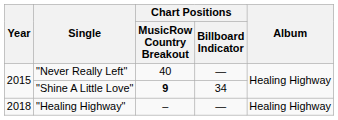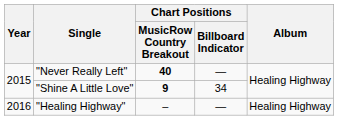 <table class="wikitable">
 <tr>
 <th rowspan="2">Year</th>
 <th rowspan="2">Single</th>
 <th colspan="2">Chart Positions</th>
 <th rowspan="2">Album</th>
 </tr>
 <tr>
 <th width="50">MusicRow Country Breakout</th>
 <th width="50">Billboard Indicator</th>
 </tr>
 <tr>
 <td rowspan="2">2015</td>
 <td>"Never Really Left"</td>
-<td style="text-align:center;">40</td>
+<td style="text-align:center;"><strong>40</strong></td>
 <td style="text-align:center;">—</td>
 <td rowspan="2">Healing Highway</td>
 </tr>
 <tr>
 <td>"Shine A Little Love"</td>
 <td style="text-align:center;"><strong>9</strong></td>
 <td style="text-align:center;">34</td>
 </tr>
 <tr>
-<td>2018</td>
+<td>2016</td>
 <td>"Healing Highway"</td>
 <td style="text-align:center;">–</td>
 <td style="text-align:center;">—</td>
 <td>Healing Highway</td>
 </tr>
 </table>
